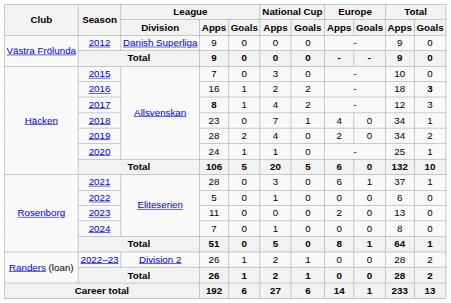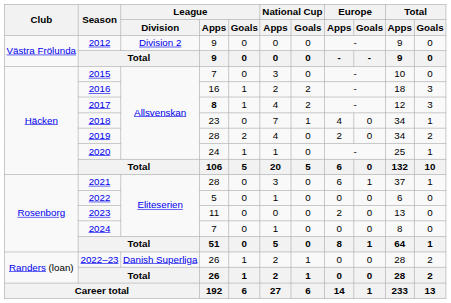 <table class="wikitable" style="text-align: center;">
 <tr>
 <th rowspan="2">Club</th>
 <th rowspan="2">Season</th>
 <th colspan="3">League</th>
 <th colspan="2">National Cup</th>
 <th colspan="2">Europe</th>
 <th colspan="2">Total</th>
 </tr>
 <tr>
 <th>Division</th>
 <th>Apps</th>
 <th>Goals</th>
 <th>Apps</th>
 <th>Goals</th>
 <th>Apps</th>
 <th>Goals</th>
 <th>Apps</th>
 <th>Goals</th>
 </tr>
 <tr>
 <td rowspan="2"><a href='#'>Västra Frölunda</a></td>
 <td><a href='#'>2012</a></td>
-<td rowspan="1"><a href='#'>Danish Superliga</a></td>
+<td rowspan="1"><a href='#'>Division 2</a></td>
 <td>9</td>
 <td>0</td>
 <td>0</td>
 <td>0</td>
 <td colspan="2">-</td>
 <td>9</td>
 <td>0</td>
 </tr>
 <tr>
 <th colspan="2">Total</th>
 <th>9</th>
 <th>0</th>
 <th>0</th>
 <th>0</th>
 <th>-</th>
 <th>-</th>
 <th>9</th>
 <th>0</th>
 </tr>
 <tr>
 <td rowspan="7"><a href='#'>Häcken</a></td>
 <td><a href='#'>2015</a></td>
 <td rowspan="6"><a href='#'>Allsvenskan</a></td>
 <td>7</td>
 <td>0</td>
 <td>3</td>
 <td>0</td>
 <td colspan="2">-</td>
 <td>10</td>
 <td>0</td>
 </tr>
 <tr>
 <td><a href='#'>2016</a></td>
 <td>16</td>
 <td>1</td>
 <td>2</td>
 <td>2</td>
 <td colspan="2">-</td>
 <td>18</td>
-<td><strong>3</strong></td>
+<td>3</td>
 </tr>
 <tr>
 <td><a href='#'>2017</a></td>
 <td><strong>8</strong></td>
 <td>1</td>
 <td>4</td>
 <td>2</td>
 <td colspan="2">-</td>
 <td>12</td>
 <td>3</td>
 </tr>
 <tr>
 <td><a href='#'>2018</a></td>
 <td>23</td>
 <td>0</td>
 <td>7</td>
 <td>1</td>
 <td>4</td>
 <td>0</td>
 <td>34</td>
 <td>1</td>
 </tr>
 <tr>
 <td><a href='#'>2019</a></td>
 <td>28</td>
 <td>2</td>
 <td>4</td>
 <td>0</td>
 <td>2</td>
 <td>0</td>
 <td>34</td>
 <td>2</td>
 </tr>
 <tr>
 <td><a href='#'>2020</a></td>
 <td>24</td>
 <td>1</td>
 <td>1</td>
 <td>0</td>
 <td colspan="2">-</td>
 <td>25</td>
 <td>1</td>
 </tr>
 <tr>
 <th colspan="2">Total</th>
 <th>106</th>
 <th>5</th>
 <th>20</th>
 <th>5</th>
 <th>6</th>
 <th>0</th>
 <th>132</th>
 <th>10</th>
 </tr>
 <tr>
 <td rowspan="5"><a href='#'>Rosenborg</a></td>
 <td><a href='#'>2021</a></td>
 <td rowspan="4"><a href='#'>Eliteserien</a></td>
 <td>28</td>
 <td>0</td>
 <td>3</td>
 <td>0</td>
 <td>6</td>
 <td>1</td>
 <td>37</td>
 <td>1</td>
 </tr>
 <tr>
 <td><a href='#'>2022</a></td>
 <td>5</td>
 <td>0</td>
 <td>1</td>
 <td>0</td>
 <td>0</td>
 <td>0</td>
 <td>6</td>
 <td>0</td>
 </tr>
 <tr>
 <td><a href='#'>2023</a></td>
 <td>11</td>
 <td>0</td>
 <td>0</td>
 <td>0</td>
 <td>2</td>
 <td>0</td>
 <td>13</td>
 <td>0</td>
 </tr>
 <tr>
 <td><a href='#'>2024</a></td>
 <td>7</td>
 <td>0</td>
 <td>1</td>
 <td>0</td>
 <td>0</td>
 <td>0</td>
 <td>8</td>
 <td>0</td>
 </tr>
 <tr>
 <th colspan="2">Total</th>
 <th>51</th>
 <th>0</th>
 <th>5</th>
 <th>0</th>
 <th>8</th>
 <th>1</th>
 <th>64</th>
 <th>1</th>
 </tr>
 <tr>
 <td rowspan="2"><a href='#'>Randers</a> (loan)</td>
 <td><a href='#'>2022–23</a></td>
-<td rowspan="1"><a href='#'>Division 2</a></td>
+<td rowspan="1"><a href='#'>Danish Superliga</a></td>
 <td>26</td>
 <td>1</td>
 <td>2</td>
 <td>1</td>
 <td>0</td>
 <td>0</td>
 <td>28</td>
 <td>2</td>
 </tr>
 <tr>
 <th colspan="2">Total</th>
 <th>26</th>
 <th>1</th>
 <th>2</th>
 <th>1</th>
 <th>0</th>
 <th>0</th>
 <th>28</th>
 <th>2</th>
 </tr>
 <tr>
 <th colspan="3">Career total</th>
 <th>192</th>
 <th>6</th>
 <th>27</th>
 <th>6</th>
 <th>14</th>
 <th>1</th>
 <th>233</th>
 <th>13</th>
 </tr>
 </table>
